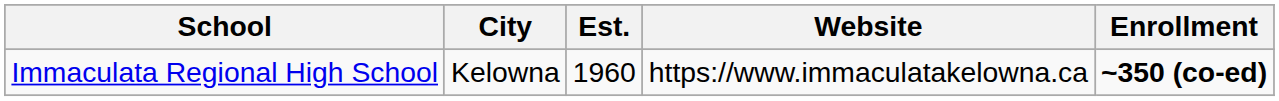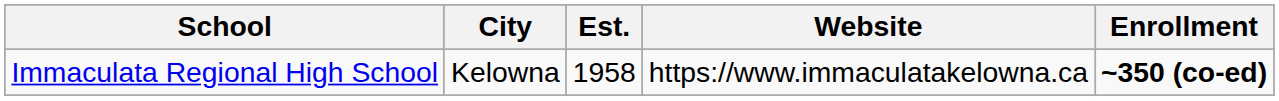 <table class="wikitable">
 <tr>
 <th>School</th>
 <th>City</th>
 <th>Est.</th>
 <th>Website</th>
 <th>Enrollment</th>
 </tr>
 <tr>
 <td><a href='#'>Immaculata Regional High School</a></td>
 <td>Kelowna</td>
-<td>1960</td>
+<td>1958</td>
 <td>https://www.immaculatakelowna.ca</td>
 <td><strong>~350 (co-ed)</strong></td>
 </tr>
 </table>
